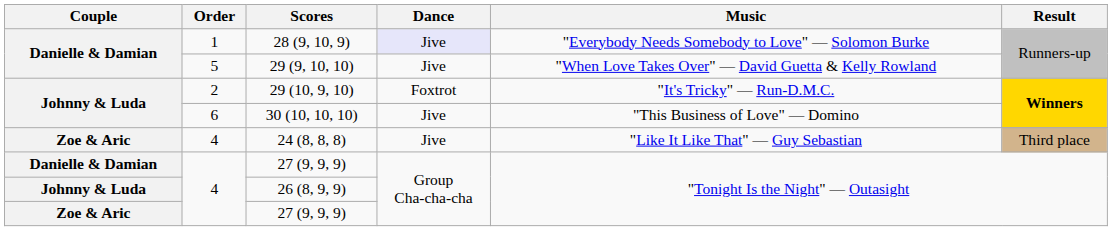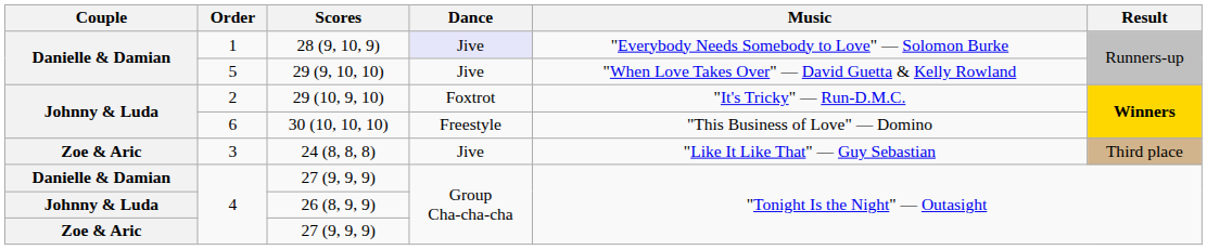 <table class="wikitable sortable" style="text-align:center; width: 90%">
 <tr>
 <th scope="col">Couple</th>
 <th scope="col">Order</th>
 <th scope="col">Scores</th>
 <th scope="col" class="unsortable">Dance</th>
 <th scope="col" class="unsortable">Music</th>
 <th scope="col" class="unsortable">Result</th>
 </tr>
 <tr>
 <th scope="row" rowspan=2>Danielle & Damian</th>
 <td>1</td>
 <td>28 (9, 10, 9)</td>
 <td style="background: lavender;">Jive</td>
 <td>"<a href='#'>Everybody Needs Somebody to Love</a>" — <a href='#'>Solomon Burke</a></td>
 <td rowspan="2" bgcolor="silver">Runners-up</td>
 </tr>
 <tr>
 <td>5</td>
 <td>29 (9, 10, 10)</td>
 <td>Jive</td>
 <td>"<a href='#'>When Love Takes Over</a>" — <a href='#'>David Guetta</a> & <a href='#'>Kelly Rowland</a></td>
 </tr>
 <tr>
 <th scope="row" rowspan=2>Johnny & Luda</th>
 <td>2</td>
 <td>29 (10, 9, 10)</td>
 <td>Foxtrot</td>
 <td>"<a href='#'>It's Tricky</a>" — <a href='#'>Run-D.M.C.</a></td>
 <td rowspan="2" bgcolor="gold"><strong>Winners</strong></td>
 </tr>
 <tr>
 <td>6</td>
 <td>30 (10, 10, 10)</td>
-<td>Jive</td>
+<td>Freestyle</td>
 <td>"This Business of Love" — Domino</td>
 </tr>
 <tr>
 <th scope="row">Zoe & Aric</th>
-<td>4</td>
+<td>3</td>
 <td>24 (8, 8, 8)</td>
 <td>Jive</td>
 <td>"<a href='#'>Like It Like That</a>" — <a href='#'>Guy Sebastian</a></td>
 <td bgcolor="tan">Third place</td>
 </tr>
 <tr>
 <th scope="row">Danielle & Damian</th>
 <td rowspan="3">4</td>
 <td>27 (9, 9, 9)</td>
 <td rowspan="3">Group<br>Cha-cha-cha</td>
 <td colspan="2" rowspan="3">"<a href='#'>Tonight Is the Night</a>" — <a href='#'>Outasight</a></td>
 </tr>
 <tr>
 <th scope="row">Johnny & Luda</th>
 <td>26 (8, 9, 9)</td>
 </tr>
 <tr>
 <th scope="row">Zoe & Aric</th>
 <td>27 (9, 9, 9)</td>
 </tr>
 </table>
